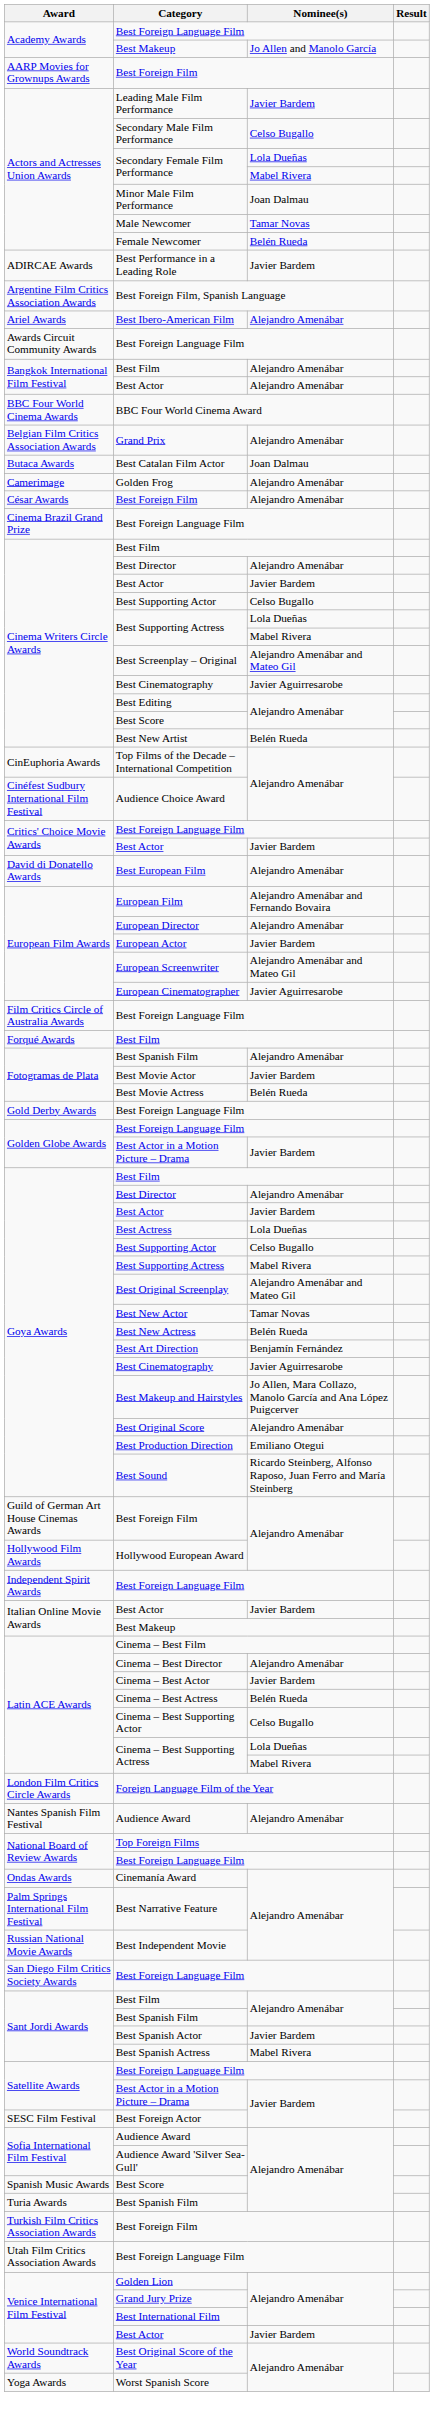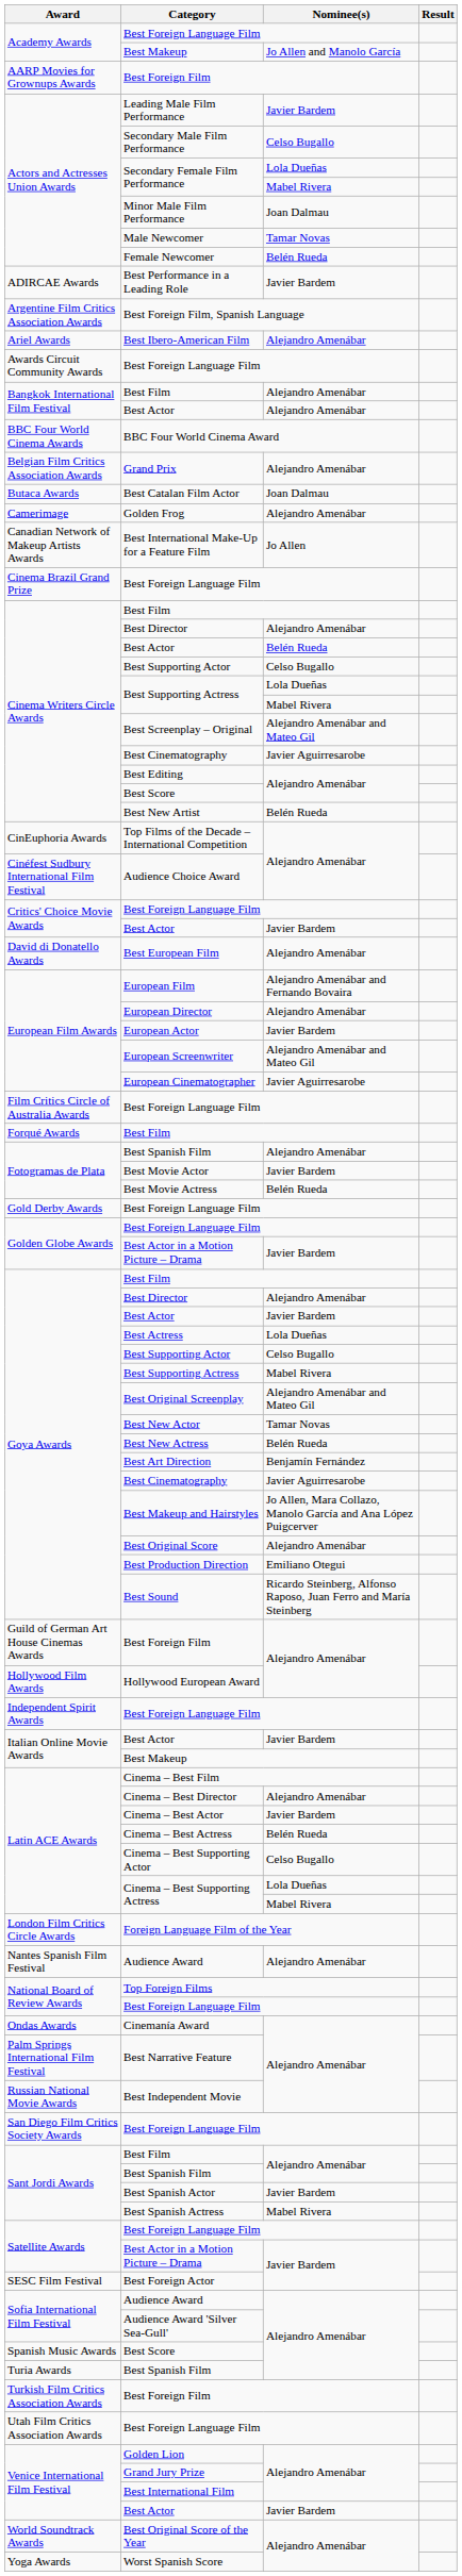 <table class="wikitable plainrowheaders">
 <tr>
 <th>Award</th>
 <th>Category</th>
 <th>Nominee(s)</th>
 <th>Result</th>
 </tr>
 <tr>
 <td rowspan="2"><a href='#'>Academy Awards</a></td>
 <td colspan="2"><a href='#'>Best Foreign Language Film</a></td>
 <td></td>
 </tr>
 <tr>
 <td><a href='#'>Best Makeup</a></td>
 <td><a href='#'>Jo Allen</a> and <a href='#'>Manolo García</a></td>
 <td></td>
 </tr>
 <tr>
 <td><a href='#'>AARP Movies for Grownups Awards</a></td>
 <td colspan="2"><a href='#'>Best Foreign Film</a></td>
 <td></td>
 </tr>
 <tr>
 <td rowspan="7"><a href='#'>Actors and Actresses Union Awards</a></td>
 <td>Leading Male Film Performance</td>
 <td><a href='#'>Javier Bardem</a></td>
 <td></td>
 </tr>
 <tr>
 <td>Secondary Male Film Performance</td>
 <td><a href='#'>Celso Bugallo</a></td>
 <td></td>
 </tr>
 <tr>
 <td rowspan="2">Secondary Female Film Performance</td>
 <td><a href='#'>Lola Dueñas</a></td>
 <td></td>
 </tr>
 <tr>
 <td><a href='#'>Mabel Rivera</a></td>
 <td></td>
 </tr>
 <tr>
 <td>Minor Male Film Performance</td>
 <td>Joan Dalmau</td>
 <td></td>
 </tr>
 <tr>
 <td>Male Newcomer</td>
 <td><a href='#'>Tamar Novas</a></td>
 <td></td>
 </tr>
 <tr>
 <td>Female Newcomer</td>
 <td><a href='#'>Belén Rueda</a></td>
 <td></td>
 </tr>
 <tr>
 <td>ADIRCAE Awards</td>
 <td>Best Performance in a Leading Role</td>
 <td>Javier Bardem</td>
 <td></td>
 </tr>
 <tr>
 <td><a href='#'>Argentine Film Critics Association Awards</a></td>
 <td colspan="2">Best Foreign Film, Spanish Language</td>
 <td></td>
 </tr>
 <tr>
 <td><a href='#'>Ariel Awards</a></td>
 <td><a href='#'>Best Ibero-American Film</a></td>
 <td><a href='#'>Alejandro Amenábar</a></td>
 <td></td>
 </tr>
 <tr>
 <td>Awards Circuit Community Awards</td>
 <td colspan="2">Best Foreign Language Film</td>
 <td></td>
 </tr>
 <tr>
 <td rowspan="2"><a href='#'>Bangkok International Film Festival</a></td>
 <td>Best Film</td>
 <td>Alejandro Amenábar</td>
 <td></td>
 </tr>
 <tr>
 <td>Best Actor</td>
 <td>Alejandro Amenábar</td>
 <td></td>
 </tr>
 <tr>
 <td><a href='#'>BBC Four World Cinema Awards</a></td>
 <td colspan="2">BBC Four World Cinema Award</td>
 <td></td>
 </tr>
 <tr>
 <td><a href='#'>Belgian Film Critics Association Awards</a></td>
 <td><a href='#'>Grand Prix</a></td>
 <td>Alejandro Amenábar</td>
 <td></td>
 </tr>
 <tr>
 <td><a href='#'>Butaca Awards</a></td>
 <td>Best Catalan Film Actor</td>
 <td>Joan Dalmau</td>
 <td></td>
 </tr>
 <tr>
 <td><a href='#'>Camerimage</a></td>
 <td>Golden Frog</td>
 <td>Alejandro Amenábar</td>
 <td></td>
 </tr>
 <tr>
-<td><a href='#'>César Awards</a></td>
-<td><a href='#'>Best Foreign Film</a></td>
-<td>Alejandro Amenábar</td>
+<td>Canadian Network of Makeup Artists Awards</td>
+<td>Best International Make-Up for a Feature Film</td>
+<td>Jo Allen</td>
 <td></td>
 </tr>
 <tr>
 <td><a href='#'>Cinema Brazil Grand Prize</a></td>
 <td colspan="2">Best Foreign Language Film</td>
 <td></td>
 </tr>
 <tr>
 <td rowspan="11"><a href='#'>Cinema Writers Circle Awards</a></td>
 <td colspan="2">Best Film</td>
 <td></td>
 </tr>
 <tr>
 <td>Best Director</td>
 <td>Alejandro Amenábar</td>
 <td></td>
 </tr>
 <tr>
 <td>Best Actor</td>
-<td>Javier Bardem</td>
+<td><a href='#'>Belén Rueda</a></td>
 <td></td>
 </tr>
 <tr>
 <td>Best Supporting Actor</td>
 <td>Celso Bugallo</td>
 <td></td>
 </tr>
 <tr>
 <td rowspan="2">Best Supporting Actress</td>
 <td>Lola Dueñas</td>
 <td></td>
 </tr>
 <tr>
 <td>Mabel Rivera</td>
 <td></td>
 </tr>
 <tr>
 <td>Best Screenplay – Original</td>
 <td>Alejandro Amenábar and <a href='#'>Mateo Gil</a></td>
 <td></td>
 </tr>
 <tr>
 <td>Best Cinematography</td>
 <td>Javier Aguirresarobe</td>
 <td></td>
 </tr>
 <tr>
 <td>Best Editing</td>
 <td rowspan="2">Alejandro Amenábar</td>
 <td></td>
 </tr>
 <tr>
 <td>Best Score</td>
 <td></td>
 </tr>
 <tr>
 <td>Best New Artist</td>
 <td>Belén Rueda</td>
 <td></td>
 </tr>
 <tr>
 <td>CinEuphoria Awards</td>
 <td>Top Films of the Decade – International Competition</td>
 <td rowspan="2">Alejandro Amenábar</td>
 <td></td>
 </tr>
 <tr>
 <td><a href='#'>Cinéfest Sudbury International Film Festival</a></td>
 <td>Audience Choice Award</td>
 <td></td>
 </tr>
 <tr>
 <td rowspan="2"><a href='#'>Critics' Choice Movie Awards</a></td>
 <td colspan="2"><a href='#'>Best Foreign Language Film</a></td>
 <td></td>
 </tr>
 <tr>
 <td><a href='#'>Best Actor</a></td>
 <td>Javier Bardem</td>
 <td></td>
 </tr>
 <tr>
 <td><a href='#'>David di Donatello Awards</a></td>
 <td><a href='#'>Best European Film</a></td>
 <td>Alejandro Amenábar</td>
 <td></td>
 </tr>
 <tr>
 <td rowspan="5"><a href='#'>European Film Awards</a></td>
 <td><a href='#'>European Film</a></td>
 <td>Alejandro Amenábar and Fernando Bovaira</td>
 <td></td>
 </tr>
 <tr>
 <td><a href='#'>European Director</a></td>
 <td>Alejandro Amenábar</td>
 <td></td>
 </tr>
 <tr>
 <td><a href='#'>European Actor</a></td>
 <td>Javier Bardem</td>
 <td></td>
 </tr>
 <tr>
 <td><a href='#'>European Screenwriter</a></td>
 <td>Alejandro Amenábar and Mateo Gil</td>
 <td></td>
 </tr>
 <tr>
 <td><a href='#'>European Cinematographer</a></td>
 <td>Javier Aguirresarobe</td>
 <td></td>
 </tr>
 <tr>
 <td><a href='#'>Film Critics Circle of Australia Awards</a></td>
 <td colspan="2">Best Foreign Language Film</td>
 <td></td>
 </tr>
 <tr>
 <td><a href='#'>Forqué Awards</a></td>
 <td colspan="2"><a href='#'>Best Film</a></td>
 <td></td>
 </tr>
 <tr>
 <td rowspan="3"><a href='#'>Fotogramas de Plata</a></td>
 <td>Best Spanish Film</td>
 <td>Alejandro Amenábar</td>
 <td></td>
 </tr>
 <tr>
 <td>Best Movie Actor</td>
 <td>Javier Bardem</td>
 <td></td>
 </tr>
 <tr>
 <td>Best Movie Actress</td>
 <td>Belén Rueda</td>
 <td></td>
 </tr>
 <tr>
 <td><a href='#'>Gold Derby Awards</a></td>
 <td colspan="2">Best Foreign Language Film</td>
 <td></td>
 </tr>
 <tr>
 <td rowspan="2"><a href='#'>Golden Globe Awards</a></td>
 <td colspan="2"><a href='#'>Best Foreign Language Film</a></td>
 <td></td>
 </tr>
 <tr>
 <td><a href='#'>Best Actor in a Motion Picture – Drama</a></td>
 <td>Javier Bardem</td>
 <td></td>
 </tr>
 <tr>
 <td rowspan="15"><a href='#'>Goya Awards</a></td>
 <td colspan="2"><a href='#'>Best Film</a></td>
 <td></td>
 </tr>
 <tr>
 <td><a href='#'>Best Director</a></td>
 <td>Alejandro Amenábar</td>
 <td></td>
 </tr>
 <tr>
 <td><a href='#'>Best Actor</a></td>
 <td>Javier Bardem</td>
 <td></td>
 </tr>
 <tr>
 <td><a href='#'>Best Actress</a></td>
 <td>Lola Dueñas</td>
 <td></td>
 </tr>
 <tr>
 <td><a href='#'>Best Supporting Actor</a></td>
 <td>Celso Bugallo</td>
 <td></td>
 </tr>
 <tr>
 <td><a href='#'>Best Supporting Actress</a></td>
 <td>Mabel Rivera</td>
 <td></td>
 </tr>
 <tr>
 <td><a href='#'>Best Original Screenplay</a></td>
 <td>Alejandro Amenábar and Mateo Gil</td>
 <td></td>
 </tr>
 <tr>
 <td><a href='#'>Best New Actor</a></td>
 <td>Tamar Novas</td>
 <td></td>
 </tr>
 <tr>
 <td><a href='#'>Best New Actress</a></td>
 <td>Belén Rueda</td>
 <td></td>
 </tr>
 <tr>
 <td><a href='#'>Best Art Direction</a></td>
 <td>Benjamín Fernández</td>
 <td></td>
 </tr>
 <tr>
 <td><a href='#'>Best Cinematography</a></td>
 <td>Javier Aguirresarobe</td>
 <td></td>
 </tr>
 <tr>
 <td><a href='#'>Best Makeup and Hairstyles</a></td>
 <td>Jo Allen, Mara Collazo, Manolo García and Ana López Puigcerver</td>
 <td></td>
 </tr>
 <tr>
 <td><a href='#'>Best Original Score</a></td>
 <td>Alejandro Amenábar</td>
 <td></td>
 </tr>
 <tr>
 <td><a href='#'>Best Production Direction</a></td>
 <td>Emiliano Otegui</td>
 <td></td>
 </tr>
 <tr>
 <td><a href='#'>Best Sound</a></td>
 <td>Ricardo Steinberg, Alfonso Raposo, Juan Ferro and María Steinberg</td>
 <td></td>
 </tr>
 <tr>
 <td>Guild of German Art House Cinemas Awards</td>
 <td>Best Foreign Film</td>
 <td rowspan="2">Alejandro Amenábar</td>
 <td></td>
 </tr>
 <tr>
 <td><a href='#'>Hollywood Film Awards</a></td>
 <td>Hollywood European Award</td>
 <td></td>
 </tr>
 <tr>
 <td><a href='#'>Independent Spirit Awards</a></td>
 <td colspan="2"><a href='#'>Best Foreign Language Film</a></td>
 <td></td>
 </tr>
 <tr>
 <td rowspan="2">Italian Online Movie Awards</td>
 <td>Best Actor</td>
 <td>Javier Bardem</td>
 <td></td>
 </tr>
 <tr>
 <td colspan="2">Best Makeup</td>
 <td></td>
 </tr>
 <tr>
 <td rowspan="7"><a href='#'>Latin ACE Awards</a></td>
 <td colspan="2">Cinema – Best Film</td>
 <td></td>
 </tr>
 <tr>
 <td>Cinema – Best Director</td>
 <td>Alejandro Amenábar</td>
 <td></td>
 </tr>
 <tr>
 <td>Cinema – Best Actor</td>
 <td>Javier Bardem</td>
 <td></td>
 </tr>
 <tr>
 <td>Cinema – Best Actress</td>
 <td>Belén Rueda</td>
 <td></td>
 </tr>
 <tr>
 <td>Cinema – Best Supporting Actor</td>
 <td>Celso Bugallo</td>
 <td></td>
 </tr>
 <tr>
 <td rowspan="2">Cinema – Best Supporting Actress</td>
 <td>Lola Dueñas</td>
 <td></td>
 </tr>
 <tr>
 <td>Mabel Rivera</td>
 <td></td>
 </tr>
 <tr>
 <td><a href='#'>London Film Critics Circle Awards</a></td>
 <td colspan="2"><a href='#'>Foreign Language Film of the Year</a></td>
 <td></td>
 </tr>
 <tr>
 <td>Nantes Spanish Film Festival</td>
 <td>Audience Award</td>
 <td>Alejandro Amenábar</td>
 <td></td>
 </tr>
 <tr>
 <td rowspan="2"><a href='#'>National Board of Review Awards</a></td>
 <td colspan="2"><a href='#'>Top Foreign Films</a></td>
 <td></td>
 </tr>
 <tr>
 <td colspan="2"><a href='#'>Best Foreign Language Film</a></td>
 <td></td>
 </tr>
 <tr>
 <td><a href='#'>Ondas Awards</a></td>
 <td>Cinemanía Award</td>
 <td rowspan="3">Alejandro Amenábar</td>
 <td></td>
 </tr>
 <tr>
 <td><a href='#'>Palm Springs International Film Festival</a></td>
 <td>Best Narrative Feature</td>
 <td></td>
 </tr>
 <tr>
 <td><a href='#'>Russian National Movie Awards</a></td>
 <td>Best Independent Movie</td>
 <td></td>
 </tr>
 <tr>
 <td><a href='#'>San Diego Film Critics Society Awards</a></td>
 <td colspan="2"><a href='#'>Best Foreign Language Film</a></td>
 <td></td>
 </tr>
 <tr>
 <td rowspan="4"><a href='#'>Sant Jordi Awards</a></td>
 <td>Best Film</td>
 <td rowspan="2">Alejandro Amenábar</td>
 <td></td>
 </tr>
 <tr>
 <td>Best Spanish Film</td>
 <td></td>
 </tr>
 <tr>
 <td>Best Spanish Actor</td>
 <td>Javier Bardem</td>
 <td></td>
 </tr>
 <tr>
 <td>Best Spanish Actress</td>
 <td>Mabel Rivera</td>
 <td></td>
 </tr>
 <tr>
 <td rowspan="2"><a href='#'>Satellite Awards</a></td>
 <td colspan="2"><a href='#'>Best Foreign Language Film</a></td>
 <td></td>
 </tr>
 <tr>
 <td><a href='#'>Best Actor in a Motion Picture – Drama</a></td>
 <td rowspan="2">Javier Bardem</td>
 <td></td>
 </tr>
 <tr>
 <td>SESC Film Festival</td>
 <td>Best Foreign Actor</td>
 <td></td>
 </tr>
 <tr>
 <td rowspan="2"><a href='#'>Sofia International Film Festival</a></td>
 <td>Audience Award</td>
 <td rowspan="4">Alejandro Amenábar</td>
 <td></td>
 </tr>
 <tr>
 <td>Audience Award 'Silver Sea-Gull'</td>
 <td></td>
 </tr>
 <tr>
 <td>Spanish Music Awards</td>
 <td>Best Score</td>
 <td></td>
 </tr>
 <tr>
 <td>Turia Awards</td>
 <td>Best Spanish Film</td>
 <td></td>
 </tr>
 <tr>
 <td><a href='#'>Turkish Film Critics Association Awards</a></td>
 <td colspan="2">Best Foreign Film</td>
 <td></td>
 </tr>
 <tr>
 <td>Utah Film Critics Association Awards</td>
 <td colspan="2">Best Foreign Language Film</td>
 <td></td>
 </tr>
 <tr>
 <td rowspan="4"><a href='#'>Venice International Film Festival</a></td>
 <td><a href='#'>Golden Lion</a></td>
 <td rowspan="3">Alejandro Amenábar</td>
 <td></td>
 </tr>
 <tr>
 <td><a href='#'>Grand Jury Prize</a></td>
 <td></td>
 </tr>
 <tr>
 <td><a href='#'>Best International Film</a></td>
 <td></td>
 </tr>
 <tr>
 <td><a href='#'>Best Actor</a></td>
 <td>Javier Bardem</td>
 <td></td>
 </tr>
 <tr>
 <td><a href='#'>World Soundtrack Awards</a></td>
 <td><a href='#'>Best Original Score of the Year</a></td>
 <td rowspan="2">Alejandro Amenábar</td>
 <td></td>
 </tr>
 <tr>
 <td>Yoga Awards</td>
 <td>Worst Spanish Score</td>
 <td></td>
 </tr>
 </table>
